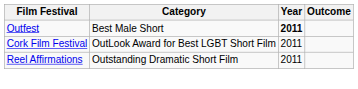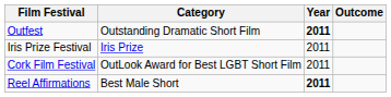 <table class="wikitable" border="1" align="centre">
 <tr>
 <th>Film Festival</th>
 <th>Category</th>
 <th>Year</th>
 <th>Outcome</th>
 </tr>
 <tr>
 <td><a href='#'>Outfest</a></td>
-<td>Best Male Short</td>
+<td>Outstanding Dramatic Short Film</td>
 <td><strong>2011</strong></td>
+<td></td>
+</tr>
+<tr>
+<td>Iris Prize Festival</td>
+<td><a href='#'>Iris Prize</a></td>
+<td>2011</td>
 <td></td>
 </tr>
 <tr>
 <td><a href='#'>Cork Film Festival</a></td>
 <td>OutLook Award for Best LGBT Short Film</td>
 <td>2011</td>
 <td></td>
 </tr>
 <tr>
 <td><a href='#'>Reel Affirmations</a></td>
-<td>Outstanding Dramatic Short Film</td>
-<td>2011</td>
+<td>Best Male Short</td>
+<td><strong>2011</strong></td>
 <td></td>
 </tr>
 </table>
